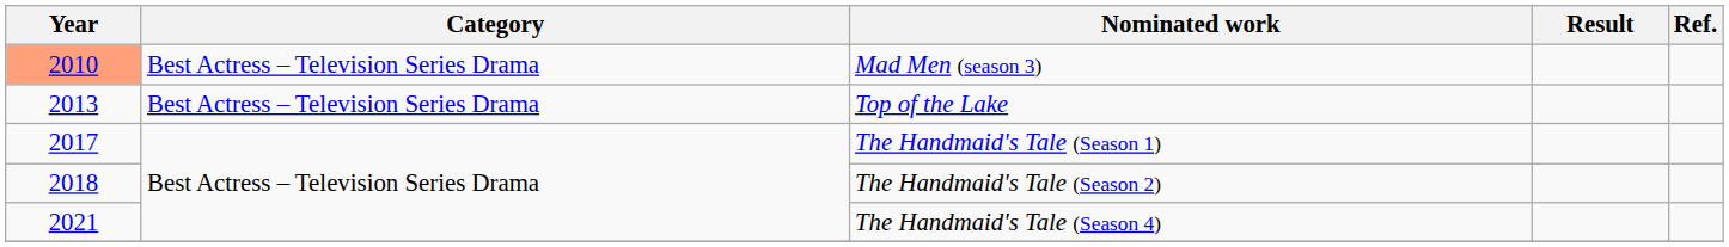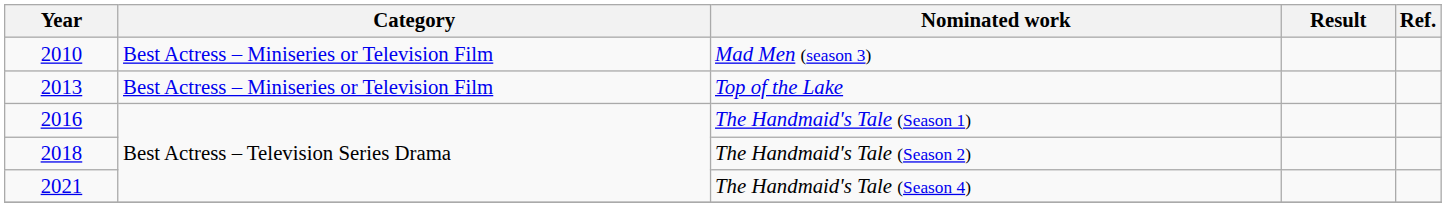 <table class=wikitable>
 <tr>
 <th scope="col" style="width:5em;">Year</th>
 <th scope="col" style="width:28em;">Category</th>
 <th scope="col" style="width:27em;">Nominated work</th>
 <th scope="col" style="width:5em;">Result</th>
 <th>Ref.</th>
 </tr>
 <tr>
-<td scope="row" style="background: lightsalmon; text-align:center;"><a href='#'>2010</a></td>
-<td><a href='#'>Best Actress – Television Series Drama</a></td>
+<td scope="row" style="text-align:center;"><a href='#'>2010</a></td>
+<td><a href='#'>Best Actress – Miniseries or Television Film</a></td>
 <td><em><a href='#'>Mad Men</a></em> <small> (<a href='#'>season 3</a>) </small></td>
 <td></td>
 <td style="text-align:center;"></td>
 </tr>
 <tr>
 <td scope="row" style="text-align:center;"><a href='#'>2013</a></td>
-<td><a href='#'>Best Actress – Television Series Drama</a></td>
+<td><a href='#'>Best Actress – Miniseries or Television Film</a></td>
 <td><em><a href='#'>Top of the Lake</a></em></td>
 <td></td>
 <td style="text-align:center;"></td>
 </tr>
 <tr>
-<td scope="row" style="text-align:center;"><a href='#'>2017</a></td>
+<td scope="row" style="text-align:center;"><a href='#'>2016</a></td>
 <td rowspan=3>Best Actress – Television Series Drama</td>
 <td><em><a href='#'>The Handmaid's Tale</a></em>  <small>(<a href='#'>Season 1</a>)</small></td>
 <td></td>
 <td style="text-align:center;"></td>
 </tr>
 <tr>
 <td scope="row" style="text-align:center;"><a href='#'>2018</a></td>
 <td><em>The Handmaid's Tale</em>  <small>(<a href='#'>Season 2</a>)</small></td>
 <td></td>
 <td style="text-align:center;"></td>
 </tr>
 <tr>
 <td scope="row" style="text-align:center;"><a href='#'>2021</a></td>
 <td><em>The Handmaid's Tale</em>  <small>(<a href='#'>Season 4</a>)</small></td>
 <td></td>
 <td style="text-align:center;"></td>
 </tr>
 <tr>
 </tr>
 </table>
